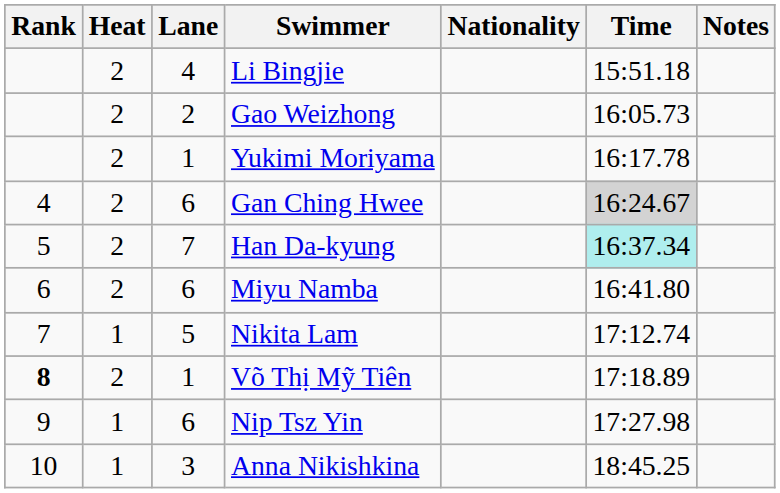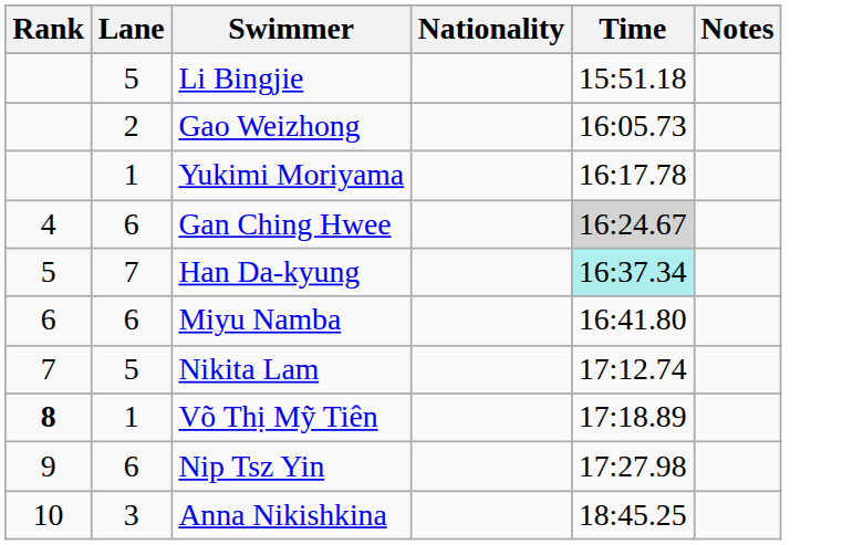 <table class="wikitable sortable" style="text-align:center">
 <tr>
 <th>Rank</th>
-<th>Heat</th>
 <th>Lane</th>
 <th>Swimmer</th>
 <th>Nationality</th>
 <th>Time</th>
 <th>Notes</th>
 </tr>
 <tr>
 <td></td>
-<td>2</td>
-<td>4</td>
+<td>5</td>
 <td align=left><a href='#'>Li Bingjie</a></td>
 <td align=left></td>
 <td>15:51.18</td>
 <td></td>
 </tr>
 <tr>
 <td></td>
 <td>2</td>
-<td>2</td>
 <td align=left><a href='#'>Gao Weizhong</a></td>
 <td align=left></td>
 <td>16:05.73</td>
 <td></td>
 </tr>
 <tr>
 <td></td>
-<td>2</td>
 <td>1</td>
 <td align=left><a href='#'>Yukimi Moriyama</a></td>
 <td align=left></td>
 <td>16:17.78</td>
 <td></td>
 </tr>
 <tr>
 <td>4</td>
-<td>2</td>
 <td>6</td>
 <td align=left><a href='#'>Gan Ching Hwee</a></td>
 <td align=left></td>
 <td style="background: lightgrey;">16:24.67</td>
 <td></td>
 </tr>
 <tr>
 <td>5</td>
-<td>2</td>
 <td>7</td>
 <td align=left><a href='#'>Han Da-kyung</a></td>
 <td align=left></td>
 <td style="background: paleturquoise;">16:37.34</td>
 <td></td>
 </tr>
 <tr>
 <td>6</td>
-<td>2</td>
 <td>6</td>
 <td align=left><a href='#'>Miyu Namba</a></td>
 <td align=left></td>
 <td>16:41.80</td>
 <td></td>
 </tr>
 <tr>
 <td>7</td>
-<td>1</td>
 <td>5</td>
 <td align=left><a href='#'>Nikita Lam</a></td>
 <td align=left></td>
 <td>17:12.74</td>
 <td></td>
 </tr>
 <tr>
 <td><strong>8</strong></td>
-<td>2</td>
 <td>1</td>
 <td align=left><a href='#'>Võ Thị Mỹ Tiên</a></td>
 <td align=left></td>
 <td>17:18.89</td>
 <td></td>
 </tr>
 <tr>
 <td>9</td>
-<td>1</td>
 <td>6</td>
 <td align=left><a href='#'>Nip Tsz Yin </a></td>
 <td align=left></td>
 <td>17:27.98</td>
 <td></td>
 </tr>
 <tr>
 <td>10</td>
-<td>1</td>
 <td>3</td>
 <td align=left><a href='#'>Anna Nikishkina</a></td>
 <td align=left></td>
 <td>18:45.25</td>
 <td></td>
 </tr>
 </table>
